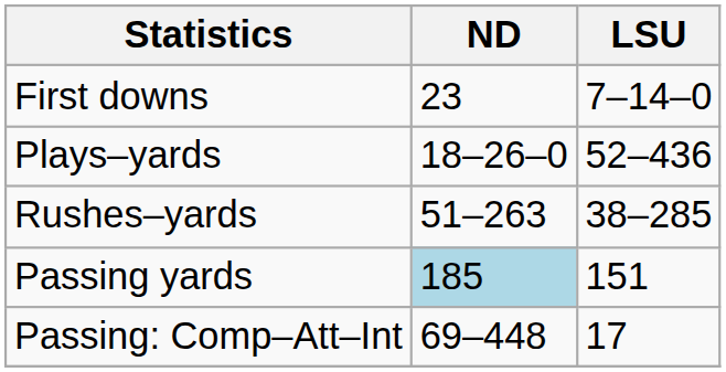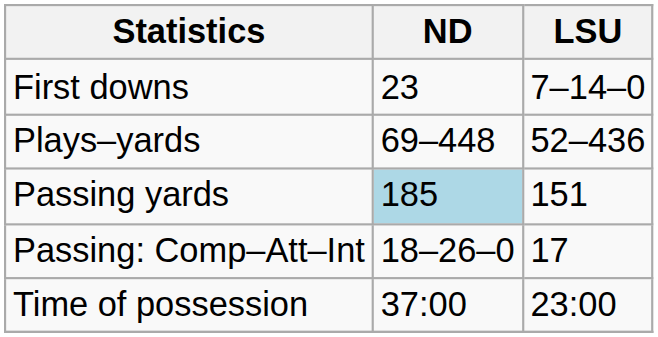 <table class="wikitable">
 <tr>
 <th>Statistics</th>
 <th>ND</th>
 <th>LSU</th>
 </tr>
 <tr>
 <td>First downs</td>
 <td>23</td>
 <td>7–14–0</td>
 </tr>
 <tr>
 <td>Plays–yards</td>
-<td>18–26–0</td>
+<td>69–448</td>
 <td>52–436</td>
-</tr>
-<tr>
-<td>Rushes–yards</td>
-<td>51–263</td>
-<td>38–285</td>
 </tr>
 <tr>
 <td>Passing yards</td>
 <td style="background: lightblue;">185</td>
 <td>151</td>
 </tr>
 <tr>
 <td>Passing: Comp–Att–Int</td>
-<td>69–448</td>
+<td>18–26–0</td>
 <td>17</td>
+</tr>
+<tr>
+<td>Time of possession</td>
+<td>37:00</td>
+<td>23:00</td>
 </tr>
 <tr>
 </tr>
 </table>
